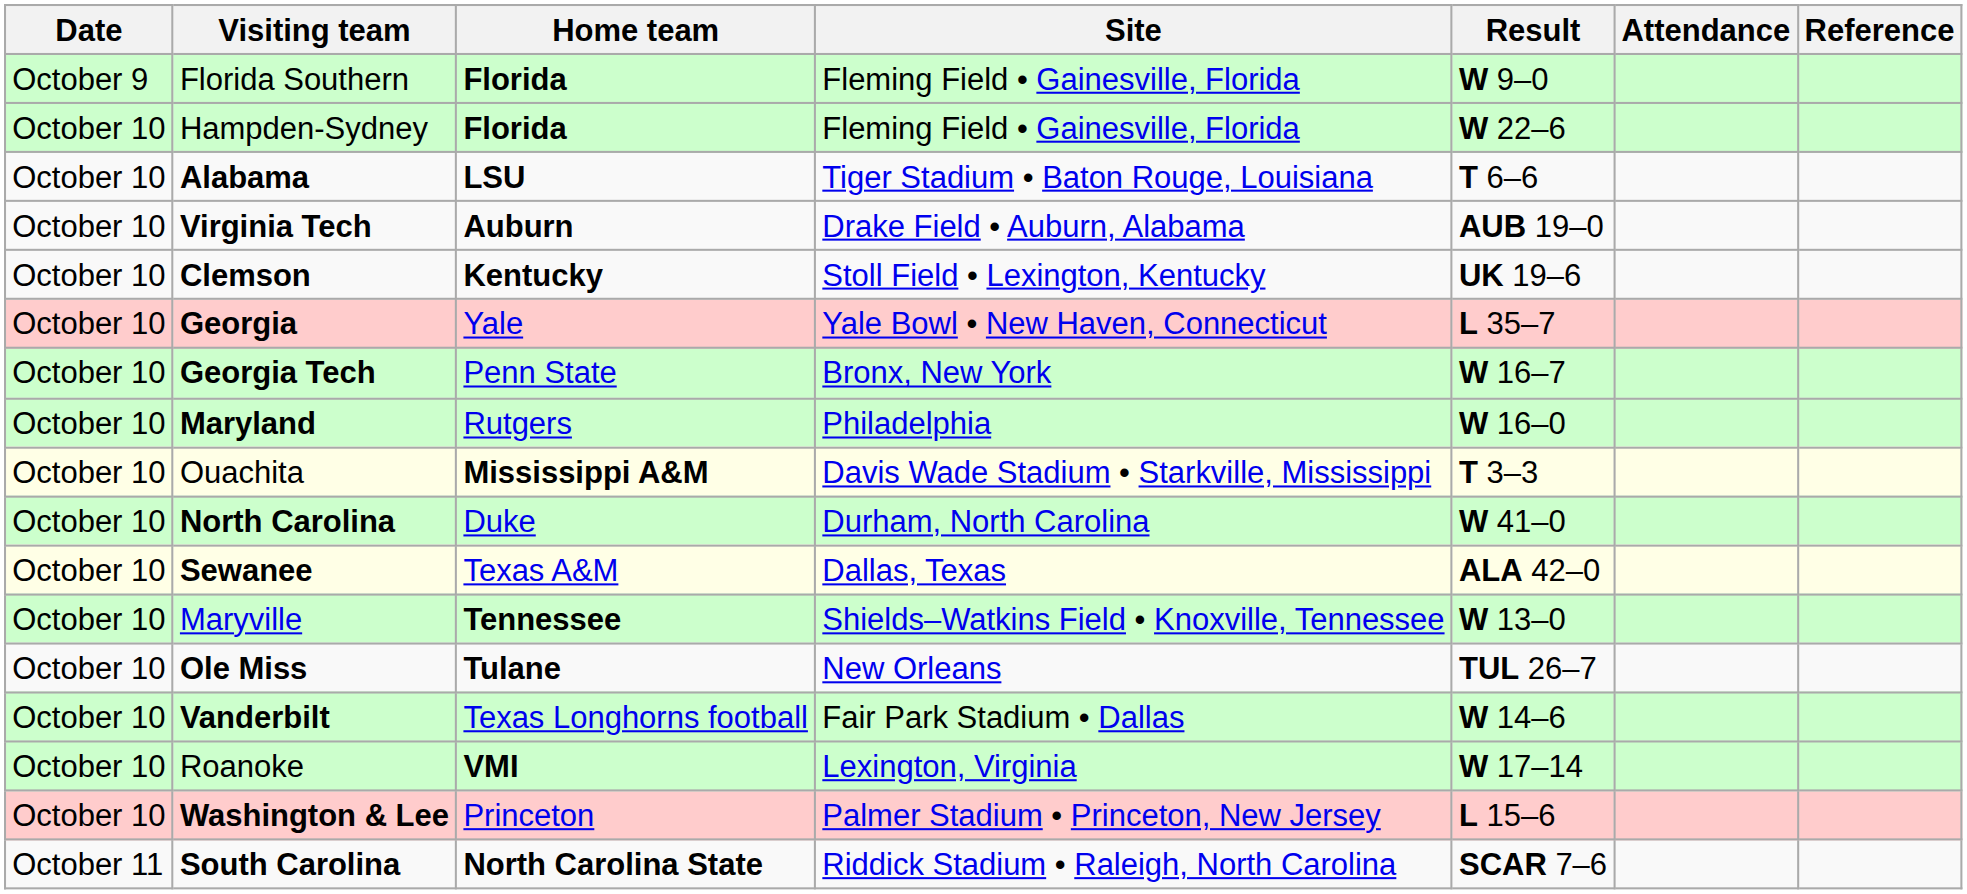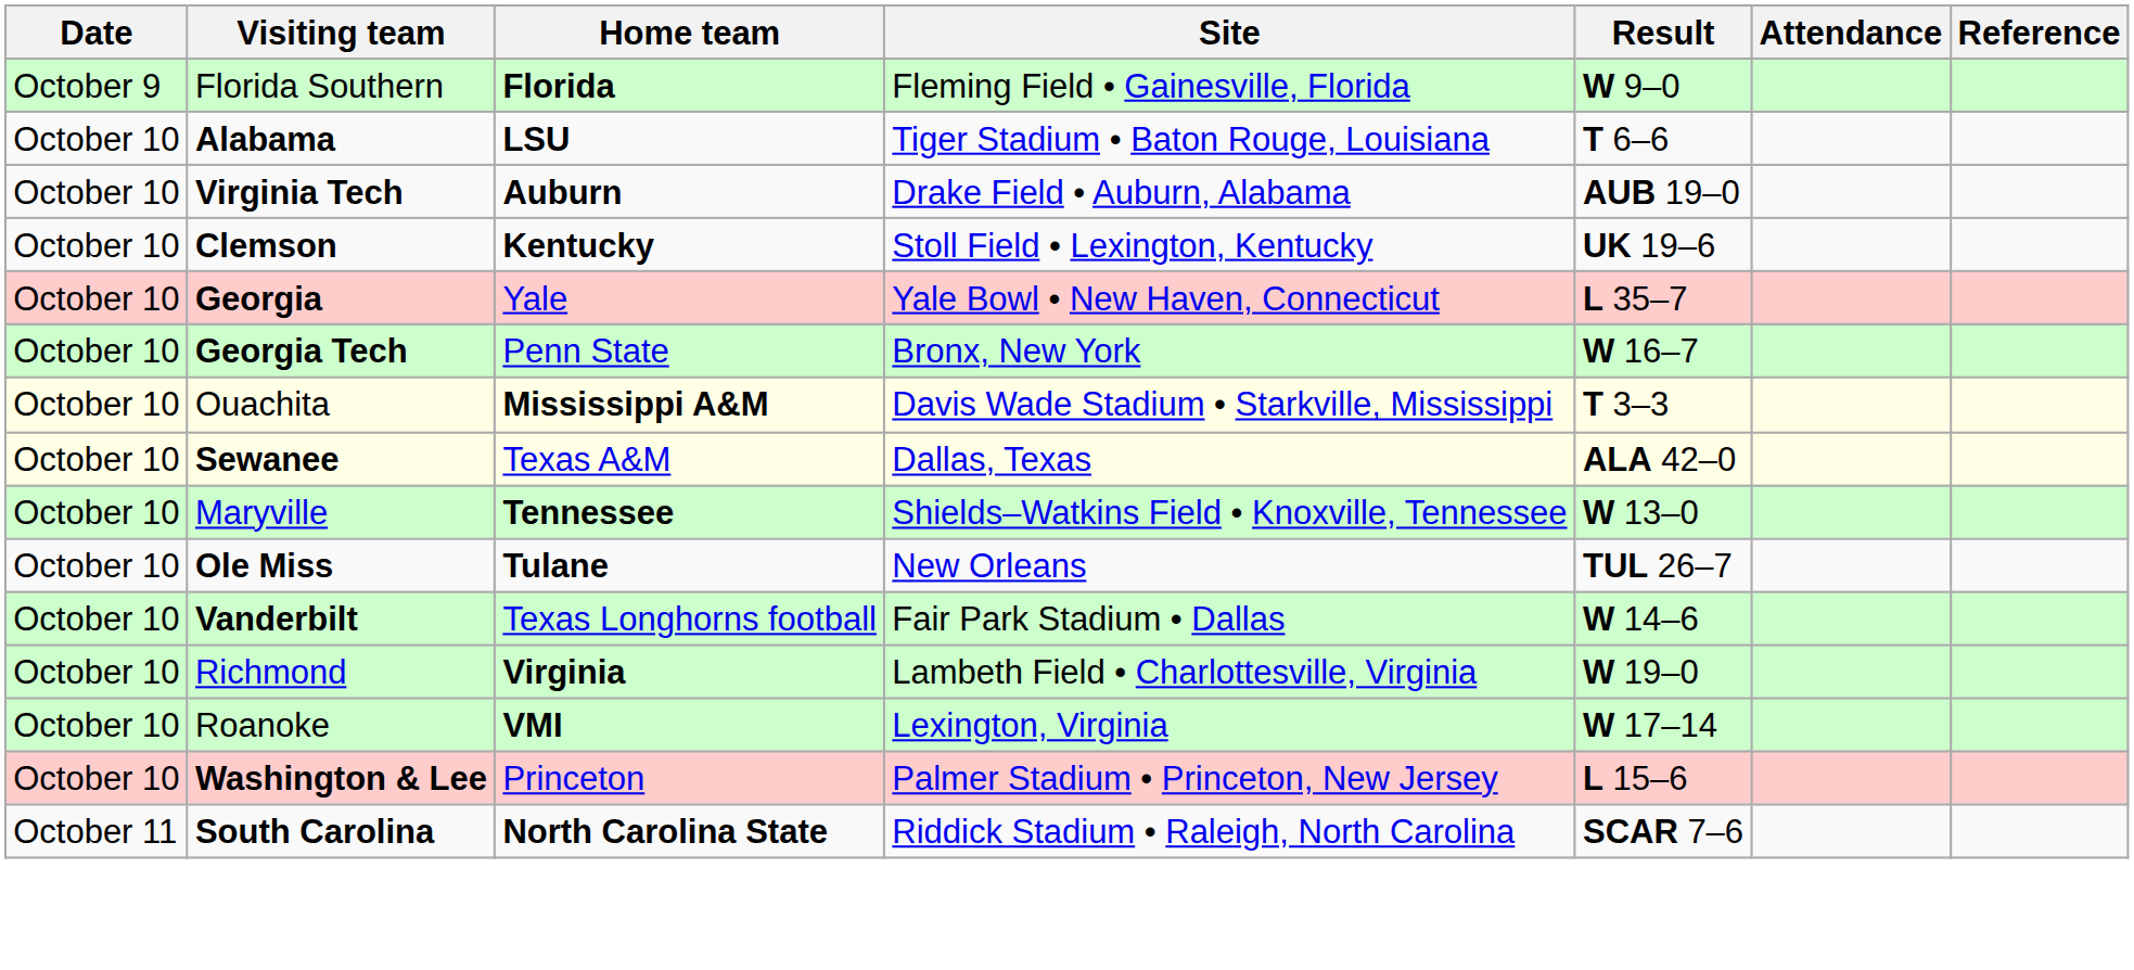 <table class="wikitable" style="font-size:95%;">
 <tr>
 <th>Date</th>
 <th>Visiting team</th>
 <th>Home team</th>
 <th>Site</th>
 <th>Result</th>
 <th>Attendance</th>
 <th class="unsortable">Reference</th>
 </tr>
 <tr bgcolor=ccffcc>
 <td>October 9</td>
 <td>Florida Southern</td>
 <td><strong>Florida</strong></td>
 <td>Fleming Field • <a href='#'>Gainesville, Florida</a></td>
 <td><strong>W</strong> 9–0</td>
-<td></td>
-<td></td>
-</tr>
-<tr bgcolor=ccffcc>
-<td>October 10</td>
-<td>Hampden-Sydney</td>
-<td><strong>Florida</strong></td>
-<td>Fleming Field • <a href='#'>Gainesville, Florida</a></td>
-<td><strong>W</strong> 22–6</td>
 <td></td>
 <td></td>
 </tr>
 <tr bgcolor=>
 <td>October 10</td>
 <td><strong>Alabama</strong></td>
 <td><strong>LSU</strong></td>
 <td><a href='#'>Tiger Stadium</a> • <a href='#'>Baton Rouge, Louisiana</a></td>
 <td><strong>T</strong> 6–6</td>
 <td></td>
 <td></td>
 </tr>
 <tr bgcolor=>
 <td>October 10</td>
 <td><strong>Virginia Tech</strong></td>
 <td><strong>Auburn</strong></td>
 <td><a href='#'>Drake Field</a> • <a href='#'>Auburn, Alabama</a></td>
 <td><strong>AUB</strong> 19–0</td>
 <td></td>
 <td></td>
 </tr>
 <tr bgcolor=>
 <td>October 10</td>
 <td><strong>Clemson</strong></td>
 <td><strong>Kentucky</strong></td>
 <td><a href='#'>Stoll Field</a> • <a href='#'>Lexington, Kentucky</a></td>
 <td><strong>UK</strong> 19–6</td>
 <td></td>
 <td></td>
 </tr>
 <tr bgcolor=ffcccc>
 <td>October 10</td>
 <td><strong>Georgia</strong></td>
 <td><a href='#'>Yale</a></td>
 <td><a href='#'>Yale Bowl</a> • <a href='#'>New Haven, Connecticut</a></td>
 <td><strong>L</strong> 35–7</td>
 <td></td>
 <td></td>
 </tr>
 <tr bgcolor=ccffcc>
 <td>October 10</td>
 <td><strong>Georgia Tech</strong></td>
 <td><a href='#'>Penn State</a></td>
 <td><a href='#'>Bronx, New York</a></td>
 <td><strong>W</strong> 16–7</td>
 <td></td>
 <td></td>
 </tr>
-<tr bgcolor=ccffcc>
-<td>October 10</td>
-<td><strong>Maryland</strong></td>
-<td><a href='#'>Rutgers</a></td>
-<td><a href='#'>Philadelphia</a></td>
-<td><strong>W</strong> 16–0</td>
-<td></td>
-<td></td>
-</tr>
 <tr bgcolor=ffffe6>
 <td>October 10</td>
 <td>Ouachita</td>
 <td><strong>Mississippi A&M</strong></td>
 <td><a href='#'>Davis Wade Stadium</a> • <a href='#'>Starkville, Mississippi</a></td>
 <td><strong>T</strong> 3–3</td>
-<td></td>
-<td></td>
-</tr>
-<tr bgcolor=ccffcc>
-<td>October 10</td>
-<td><strong>North Carolina</strong></td>
-<td><a href='#'>Duke</a></td>
-<td><a href='#'>Durham, North Carolina</a></td>
-<td><strong>W</strong> 41–0</td>
 <td></td>
 <td></td>
 </tr>
 <tr bgcolor=ffffe6>
 <td>October 10</td>
 <td><strong>Sewanee</strong></td>
 <td><a href='#'>Texas A&M</a></td>
 <td><a href='#'>Dallas, Texas</a></td>
 <td><strong>ALA</strong> 42–0</td>
 <td></td>
 <td></td>
 </tr>
 <tr bgcolor=ccffcc>
 <td>October 10</td>
 <td><a href='#'>Maryville</a></td>
 <td><strong>Tennessee</strong></td>
 <td><a href='#'>Shields–Watkins Field</a> • <a href='#'>Knoxville, Tennessee</a></td>
 <td><strong>W</strong> 13–0</td>
 <td></td>
 <td></td>
 </tr>
 <tr bgcolor=>
 <td>October 10</td>
 <td><strong>Ole Miss</strong></td>
 <td><strong>Tulane</strong></td>
 <td><a href='#'>New Orleans</a></td>
 <td><strong>TUL</strong> 26–7</td>
 <td></td>
 <td></td>
 </tr>
 <tr bgcolor=ccffcc>
 <td>October 10</td>
 <td><strong>Vanderbilt</strong></td>
 <td><a href='#'>Texas Longhorns football</a></td>
 <td>Fair Park Stadium • <a href='#'>Dallas</a></td>
 <td><strong>W</strong> 14–6</td>
 <td></td>
 <td></td>
 </tr>
 <tr bgcolor=ccffcc>
 <td>October 10</td>
+<td><a href='#'>Richmond</a></td>
+<td><strong>Virginia</strong></td>
+<td>Lambeth Field • <a href='#'>Charlottesville, Virginia</a></td>
+<td><strong>W</strong> 19–0</td>
+<td></td>
+<td></td>
+</tr>
+<tr bgcolor=ccffcc>
+<td>October 10</td>
 <td>Roanoke</td>
 <td><strong>VMI</strong></td>
 <td><a href='#'>Lexington, Virginia</a></td>
 <td><strong>W</strong> 17–14</td>
 <td></td>
 <td></td>
 </tr>
 <tr bgcolor=ffcccc>
 <td>October 10</td>
 <td><strong>Washington & Lee</strong></td>
 <td><a href='#'>Princeton</a></td>
 <td><a href='#'>Palmer Stadium</a> • <a href='#'>Princeton, New Jersey</a></td>
 <td><strong>L</strong> 15–6</td>
 <td></td>
 <td></td>
 </tr>
 <tr bgcolor=>
 <td>October 11</td>
 <td><strong>South Carolina</strong></td>
 <td><strong>North Carolina State</strong></td>
 <td><a href='#'>Riddick Stadium</a> • <a href='#'>Raleigh, North Carolina</a></td>
 <td><strong>SCAR</strong> 7–6</td>
 <td></td>
 <td></td>
 </tr>
 </table>
